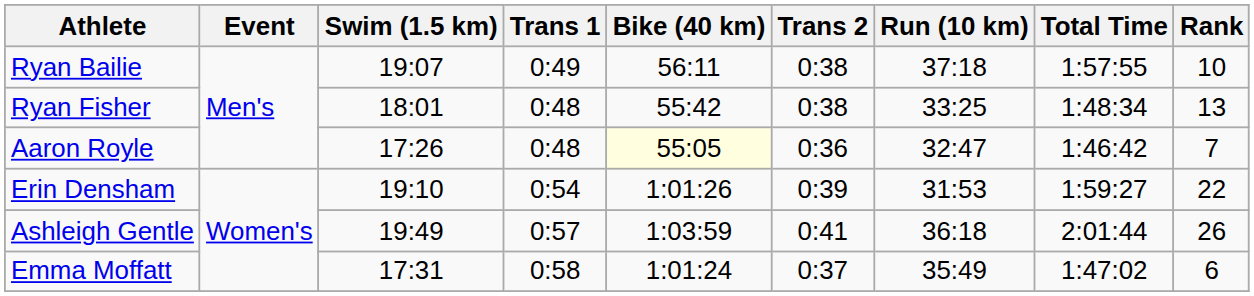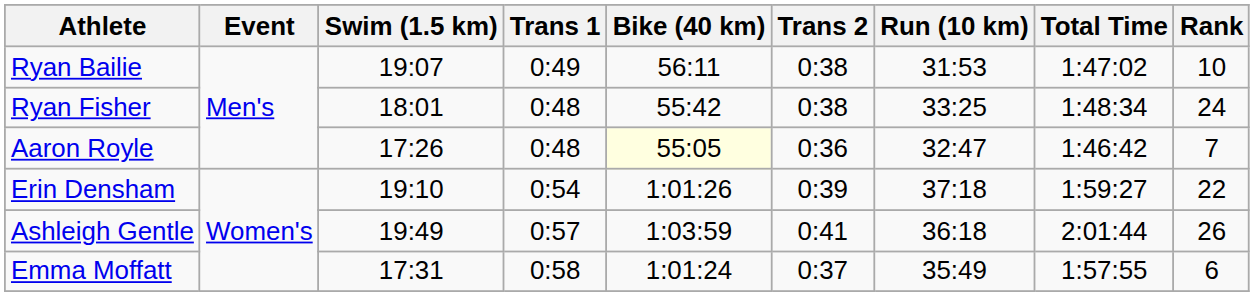 <table class="wikitable" style="font-size:90%">
 <tr>
 <th>Athlete</th>
 <th>Event</th>
 <th>Swim (1.5 km)</th>
 <th>Trans 1</th>
 <th>Bike (40 km)</th>
 <th>Trans 2</th>
 <th>Run (10 km)</th>
 <th>Total Time</th>
 <th>Rank</th>
 </tr>
 <tr align=center>
 <td align=left><a href='#'>Ryan Bailie</a></td>
 <td align=left rowspan=3><a href='#'>Men's</a></td>
 <td>19:07</td>
 <td>0:49</td>
 <td>56:11</td>
 <td>0:38</td>
-<td>37:18</td>
-<td>1:57:55</td>
+<td>31:53</td>
+<td>1:47:02</td>
 <td>10</td>
 </tr>
 <tr align=center>
 <td align=left><a href='#'>Ryan Fisher</a></td>
 <td>18:01</td>
 <td>0:48</td>
 <td>55:42</td>
 <td>0:38</td>
 <td>33:25</td>
 <td>1:48:34</td>
-<td>13</td>
+<td>24</td>
 </tr>
 <tr align=center>
 <td align=left><a href='#'>Aaron Royle</a></td>
 <td>17:26</td>
 <td>0:48</td>
 <td style="background: lightyellow;">55:05</td>
 <td>0:36</td>
 <td>32:47</td>
 <td>1:46:42</td>
 <td>7</td>
 </tr>
 <tr align=center>
 <td align=left><a href='#'>Erin Densham</a></td>
 <td align=left rowspan=3><a href='#'>Women's</a></td>
 <td>19:10</td>
 <td>0:54</td>
 <td>1:01:26</td>
 <td>0:39</td>
-<td>31:53</td>
+<td>37:18</td>
 <td>1:59:27</td>
 <td>22</td>
 </tr>
 <tr align=center>
 <td align=left><a href='#'>Ashleigh Gentle</a></td>
 <td>19:49</td>
 <td>0:57</td>
 <td>1:03:59</td>
 <td>0:41</td>
 <td>36:18</td>
 <td>2:01:44</td>
 <td>26</td>
 </tr>
 <tr align=center>
 <td align=left><a href='#'>Emma Moffatt</a></td>
 <td>17:31</td>
 <td>0:58</td>
 <td>1:01:24</td>
 <td>0:37</td>
 <td>35:49</td>
-<td>1:47:02</td>
+<td>1:57:55</td>
 <td>6</td>
 </tr>
 </table>
